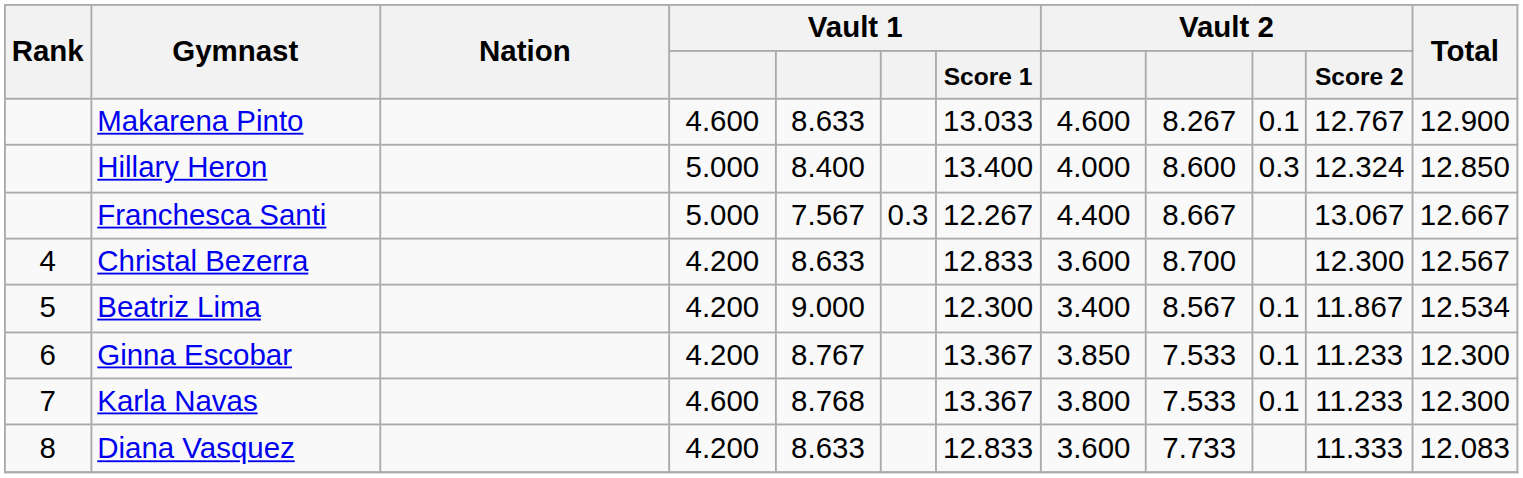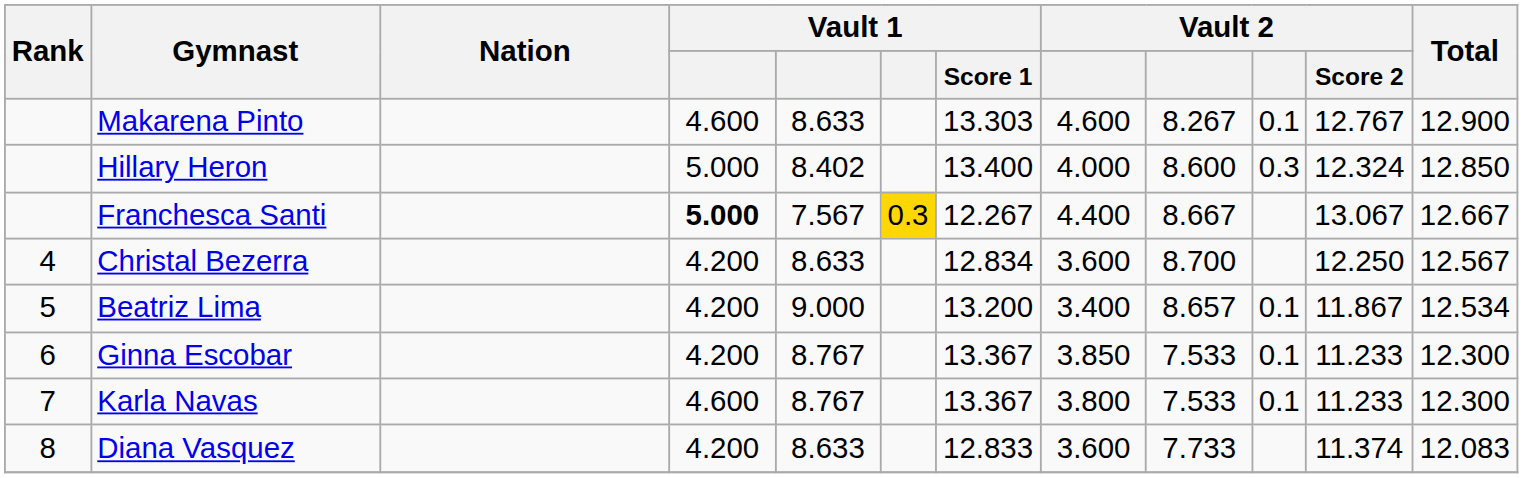 <table style="text-align:center;" class="wikitable sortable">
 <tr>
 <th style="width:15px;" rowspan="2">Rank</th>
 <th style="width:150px;" rowspan="2">Gymnast</th>
 <th style="width:150px;" rowspan="2">Nation</th>
 <th colspan="4">Vault 1</th>
 <th colspan="4">Vault 2</th>
 <th style="width:50px;" rowspan="2">Total</th>
 </tr>
 <tr>
 <th style="width:50px;"><small></small></th>
 <th style="width:50px;"><small></small></th>
 <th style="width:20px;"><small></small></th>
 <th style="width:50px;"><small>Score 1</small></th>
 <th style="width:50px;"><small></small></th>
 <th style="width:50px;"><small></small></th>
 <th style="width:20px;"><small></small></th>
 <th style="width:50px;"><small>Score 2</small></th>
 </tr>
 <tr>
 <td></td>
 <td align=left><a href='#'>Makarena Pinto</a></td>
 <td align=left></td>
 <td>4.600</td>
 <td>8.633</td>
 <td></td>
-<td>13.033</td>
+<td>13.303</td>
 <td>4.600</td>
 <td>8.267</td>
 <td>0.1</td>
 <td>12.767</td>
 <td>12.900</td>
 </tr>
 <tr>
 <td></td>
 <td align=left><a href='#'>Hillary Heron</a></td>
 <td align=left></td>
 <td>5.000</td>
-<td>8.400</td>
+<td>8.402</td>
 <td></td>
 <td>13.400</td>
 <td>4.000</td>
 <td>8.600</td>
 <td>0.3</td>
 <td>12.324</td>
 <td>12.850</td>
 </tr>
 <tr>
 <td></td>
 <td align=left><a href='#'>Franchesca Santi</a></td>
 <td align=left></td>
-<td>5.000</td>
+<td><strong>5.000</strong></td>
 <td>7.567</td>
-<td>0.3</td>
+<td style="background: gold;">0.3</td>
 <td>12.267</td>
 <td>4.400</td>
 <td>8.667</td>
 <td></td>
 <td>13.067</td>
 <td>12.667</td>
 </tr>
 <tr>
 <td>4</td>
 <td align=left><a href='#'>Christal Bezerra</a></td>
 <td align=left></td>
 <td>4.200</td>
 <td>8.633</td>
 <td></td>
-<td>12.833</td>
+<td>12.834</td>
 <td>3.600</td>
 <td>8.700</td>
 <td></td>
-<td>12.300</td>
+<td>12.250</td>
 <td>12.567</td>
 </tr>
 <tr>
 <td>5</td>
 <td align=left><a href='#'>Beatriz Lima</a></td>
 <td align=left></td>
 <td>4.200</td>
 <td>9.000</td>
 <td></td>
-<td>12.300</td>
+<td>13.200</td>
 <td>3.400</td>
-<td>8.567</td>
+<td>8.657</td>
 <td>0.1</td>
 <td>11.867</td>
 <td>12.534</td>
 </tr>
 <tr>
 <td>6</td>
 <td align=left><a href='#'>Ginna Escobar</a></td>
 <td align=left></td>
 <td>4.200</td>
 <td>8.767</td>
 <td></td>
 <td>13.367</td>
 <td>3.850</td>
 <td>7.533</td>
 <td>0.1</td>
 <td>11.233</td>
 <td>12.300</td>
 </tr>
 <tr>
 <td>7</td>
 <td align=left><a href='#'>Karla Navas</a></td>
 <td align=left></td>
 <td>4.600</td>
-<td>8.768</td>
+<td>8.767</td>
 <td></td>
 <td>13.367</td>
 <td>3.800</td>
 <td>7.533</td>
 <td>0.1</td>
 <td>11.233</td>
 <td>12.300</td>
 </tr>
 <tr>
 <td>8</td>
 <td align=left><a href='#'>Diana Vasquez</a></td>
 <td align=left></td>
 <td>4.200</td>
 <td>8.633</td>
 <td></td>
 <td>12.833</td>
 <td>3.600</td>
 <td>7.733</td>
 <td></td>
-<td>11.333</td>
+<td>11.374</td>
 <td>12.083</td>
 </tr>
 <tr>
 </tr>
 </table>
